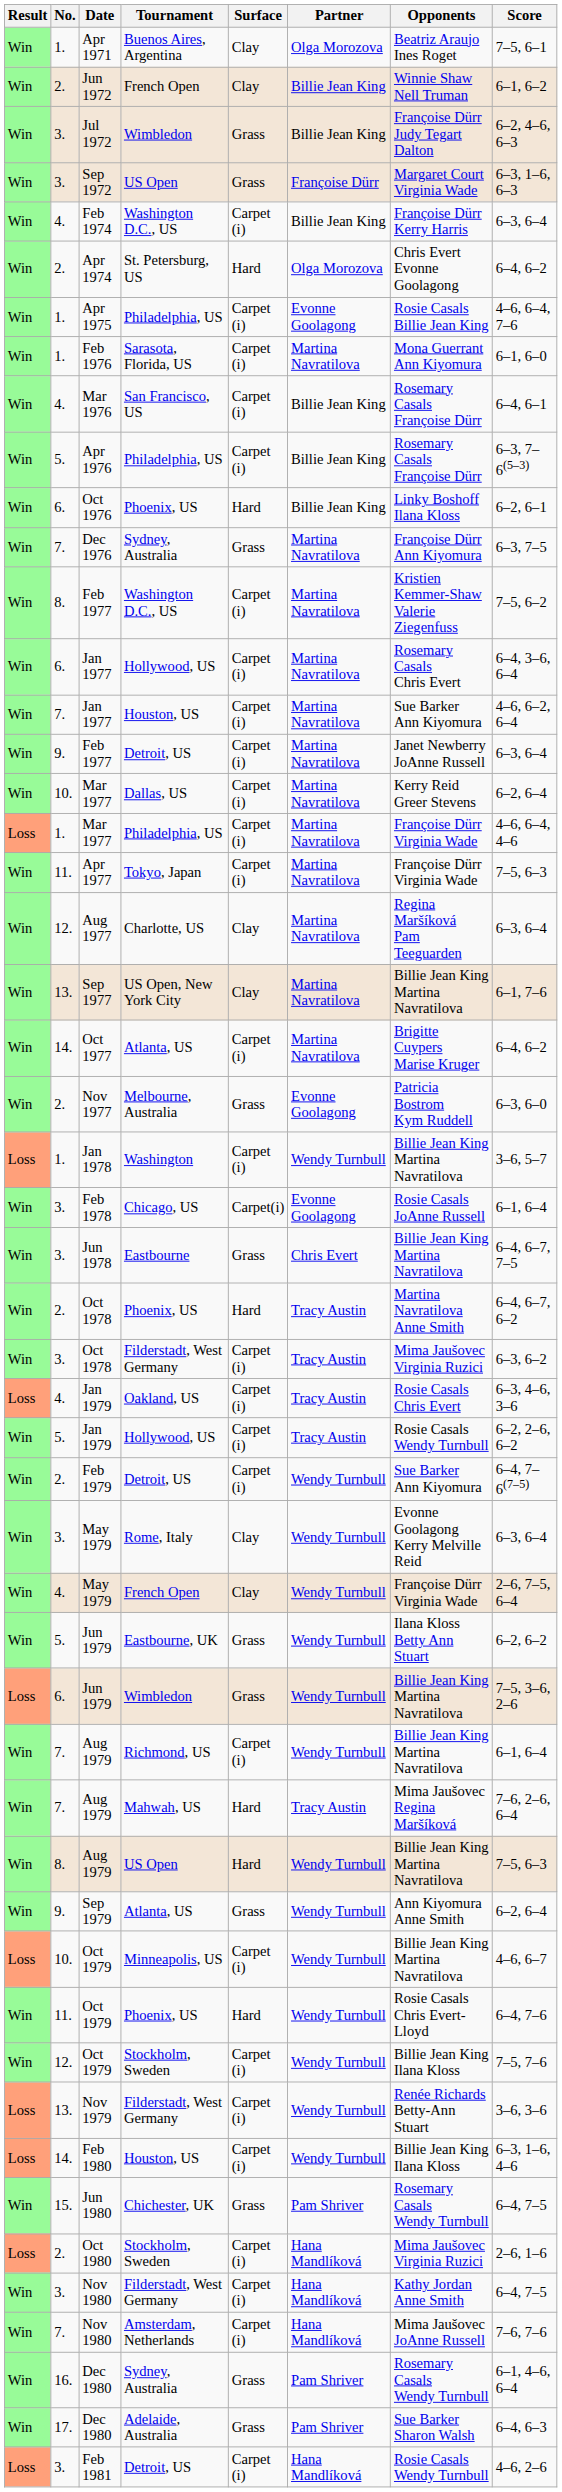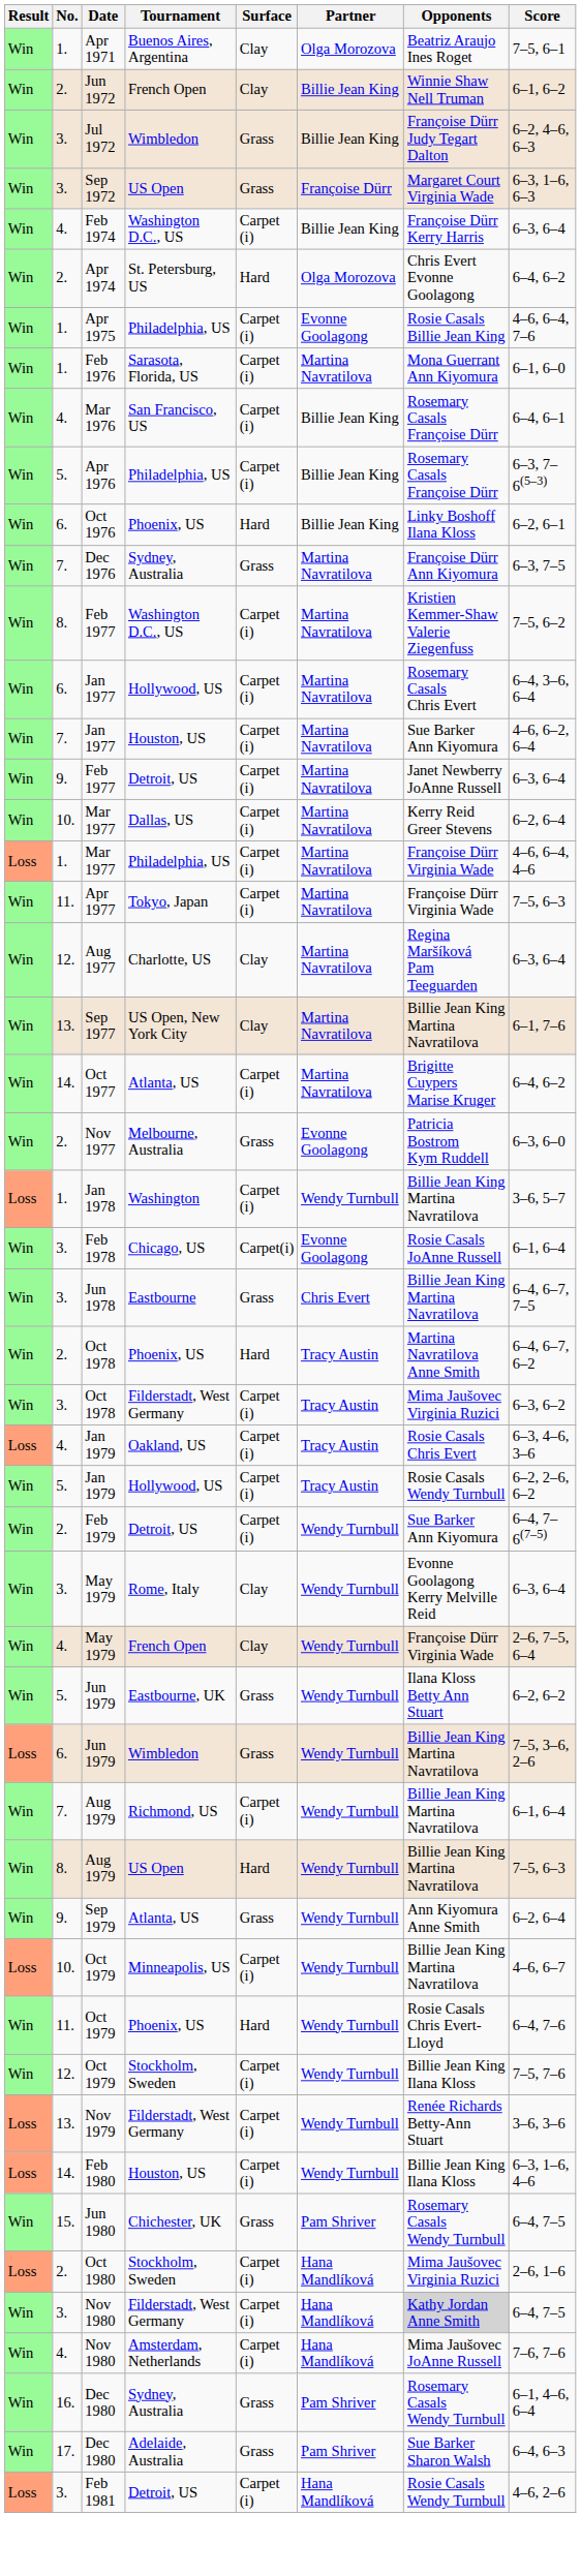 <table class="sortable wikitable">
 <tr>
 <th>Result</th>
 <th style="width:20px">No.</th>
 <th style="width:55px">Date</th>
 <th style="width:180px">Tournament</th>
 <th style="width:50px">Surface</th>
 <th style="width:180px">Partner</th>
 <th style="width:180px">Opponents</th>
 <th style="width:130px" class="unsortable">Score</th>
 </tr>
 <tr>
 <td style="background:#98fb98;">Win</td>
 <td>1.</td>
 <td>Apr 1971</td>
 <td><a href='#'>Buenos Aires</a>, Argentina</td>
 <td>Clay</td>
 <td> <a href='#'>Olga Morozova</a></td>
 <td> <a href='#'>Beatriz Araujo</a><br> Ines Roget</td>
 <td>7–5, 6–1</td>
 </tr>
 <tr style="background:#f3e6d7;">
 <td style="background:#98fb98;">Win</td>
 <td>2.</td>
 <td>Jun 1972</td>
 <td>French Open</td>
 <td>Clay</td>
 <td> <a href='#'>Billie Jean King</a></td>
 <td> <a href='#'>Winnie Shaw</a><br> <a href='#'>Nell Truman</a></td>
 <td>6–1, 6–2</td>
 </tr>
 <tr style="background:#f3e6d7;">
 <td style="background:#98fb98;">Win</td>
 <td>3.</td>
 <td>Jul 1972</td>
 <td><a href='#'>Wimbledon</a></td>
 <td>Grass</td>
 <td> Billie Jean King</td>
 <td> <a href='#'>Françoise Dürr</a><br> <a href='#'>Judy Tegart Dalton</a></td>
 <td>6–2, 4–6, 6–3</td>
 </tr>
 <tr style="background:#f3e6d7;">
 <td style="background:#98fb98;">Win</td>
 <td>3.</td>
 <td>Sep 1972</td>
 <td><a href='#'>US Open</a></td>
 <td>Grass</td>
 <td> <a href='#'>Françoise Dürr</a></td>
 <td> <a href='#'>Margaret Court</a><br> <a href='#'>Virginia Wade</a></td>
 <td>6–3, 1–6, 6–3</td>
 </tr>
 <tr>
 <td style="background:#98fb98;">Win</td>
 <td>4.</td>
 <td>Feb 1974</td>
 <td><a href='#'>Washington D.C.</a>, US</td>
 <td>Carpet (i)</td>
 <td> Billie Jean King</td>
 <td> <a href='#'>Françoise Dürr</a><br> <a href='#'>Kerry Harris</a></td>
 <td>6–3, 6–4</td>
 </tr>
 <tr>
 <td style="background:#98fb98;">Win</td>
 <td>2.</td>
 <td>Apr 1974</td>
 <td>St. Petersburg, US</td>
 <td>Hard</td>
 <td> <a href='#'>Olga Morozova</a></td>
 <td> Chris Evert<br> Evonne Goolagong</td>
 <td>6–4, 6–2</td>
 </tr>
 <tr>
 <td style="background:#98fb98;">Win</td>
 <td>1.</td>
 <td>Apr 1975</td>
 <td><a href='#'>Philadelphia</a>, US</td>
 <td>Carpet (i)</td>
 <td> <a href='#'>Evonne Goolagong</a></td>
 <td> <a href='#'>Rosie Casals</a> <br>  <a href='#'>Billie Jean King</a></td>
 <td>4–6, 6–4, 7–6</td>
 </tr>
 <tr>
 <td style="background:#98fb98;">Win</td>
 <td>1.</td>
 <td>Feb 1976</td>
 <td><a href='#'>Sarasota</a>, Florida, US</td>
 <td>Carpet (i)</td>
 <td> <a href='#'>Martina Navratilova</a></td>
 <td> <a href='#'>Mona Guerrant</a><br> <a href='#'>Ann Kiyomura</a></td>
 <td>6–1, 6–0</td>
 </tr>
 <tr>
 <td style="background:#98fb98;">Win</td>
 <td>4.</td>
 <td>Mar 1976</td>
 <td><a href='#'>San Francisco</a>, US</td>
 <td>Carpet (i)</td>
 <td> Billie Jean King</td>
 <td> <a href='#'>Rosemary Casals</a><br> <a href='#'>Françoise Dürr</a></td>
 <td>6–4, 6–1</td>
 </tr>
 <tr>
 <td style="background:#98fb98;">Win</td>
 <td>5.</td>
 <td>Apr 1976</td>
 <td><a href='#'>Philadelphia</a>, US</td>
 <td>Carpet (i)</td>
 <td> Billie Jean King</td>
 <td> <a href='#'>Rosemary Casals</a><br> <a href='#'>Françoise Dürr</a></td>
 <td>6–3, 7–6<sup>(5–3)</sup></td>
 </tr>
 <tr>
 <td style="background:#98fb98;">Win</td>
 <td>6.</td>
 <td>Oct 1976</td>
 <td><a href='#'>Phoenix</a>, US</td>
 <td>Hard</td>
 <td> Billie Jean King</td>
 <td> <a href='#'>Linky Boshoff</a><br> <a href='#'>Ilana Kloss</a></td>
 <td>6–2, 6–1</td>
 </tr>
 <tr>
 <td style="background:#98fb98;">Win</td>
 <td>7.</td>
 <td>Dec 1976</td>
 <td><a href='#'>Sydney</a>, Australia</td>
 <td>Grass</td>
 <td> <a href='#'>Martina Navratilova</a></td>
 <td> <a href='#'>Françoise Dürr</a><br> <a href='#'>Ann Kiyomura</a></td>
 <td>6–3, 7–5</td>
 </tr>
 <tr>
 <td style="background:#98fb98;">Win</td>
 <td>8.</td>
 <td>Feb 1977</td>
 <td><a href='#'>Washington D.C.</a>, US</td>
 <td>Carpet (i)</td>
 <td> <a href='#'>Martina Navratilova</a></td>
 <td> <a href='#'>Kristien Kemmer-Shaw</a><br> <a href='#'>Valerie Ziegenfuss</a></td>
 <td>7–5, 6–2</td>
 </tr>
 <tr>
 <td style="background:#98fb98;">Win</td>
 <td>6.</td>
 <td>Jan 1977</td>
 <td><a href='#'>Hollywood</a>, US</td>
 <td>Carpet (i)</td>
 <td> <a href='#'>Martina Navratilova</a></td>
 <td> <a href='#'>Rosemary Casals</a><br> Chris Evert</td>
 <td>6–4, 3–6, 6–4</td>
 </tr>
 <tr>
 <td style="background:#98fb98;">Win</td>
 <td>7.</td>
 <td>Jan 1977</td>
 <td><a href='#'>Houston</a>, US</td>
 <td>Carpet (i)</td>
 <td> <a href='#'>Martina Navratilova</a></td>
 <td> Sue Barker<br> Ann Kiyomura</td>
 <td>4–6, 6–2, 6–4</td>
 </tr>
 <tr>
 <td style="background:#98fb98;">Win</td>
 <td>9.</td>
 <td>Feb 1977</td>
 <td><a href='#'>Detroit</a>, US</td>
 <td>Carpet (i)</td>
 <td> <a href='#'>Martina Navratilova</a></td>
 <td> Janet Newberry<br> JoAnne Russell</td>
 <td>6–3, 6–4</td>
 </tr>
 <tr>
 <td style="background:#98fb98;">Win</td>
 <td>10.</td>
 <td>Mar 1977</td>
 <td><a href='#'>Dallas</a>, US</td>
 <td>Carpet (i)</td>
 <td> <a href='#'>Martina Navratilova</a></td>
 <td> Kerry Reid<br> Greer Stevens</td>
 <td>6–2, 6–4</td>
 </tr>
 <tr>
 <td style="background:#ffa07a;">Loss</td>
 <td>1.</td>
 <td>Mar 1977</td>
 <td><a href='#'>Philadelphia</a>, US</td>
 <td>Carpet (i)</td>
 <td> <a href='#'>Martina Navratilova</a></td>
 <td> <a href='#'>Françoise Dürr</a><br> <a href='#'>Virginia Wade</a></td>
 <td>4–6, 6–4, 4–6</td>
 </tr>
 <tr>
 <td style="background:#98fb98;">Win</td>
 <td>11.</td>
 <td>Apr 1977</td>
 <td><a href='#'>Tokyo</a>, Japan</td>
 <td>Carpet (i)</td>
 <td> <a href='#'>Martina Navratilova</a></td>
 <td> Françoise Dürr<br> Virginia Wade</td>
 <td>7–5, 6–3</td>
 </tr>
 <tr>
 <td style="background:#98fb98;">Win</td>
 <td>12.</td>
 <td>Aug 1977</td>
 <td>Charlotte, US</td>
 <td>Clay</td>
 <td> <a href='#'>Martina Navratilova</a></td>
 <td> <a href='#'>Regina Maršíková</a><br> <a href='#'>Pam Teeguarden</a></td>
 <td>6–3, 6–4</td>
 </tr>
 <tr style="background:#f3e6d7;">
 <td style="background:#98fb98;">Win</td>
 <td>13.</td>
 <td>Sep 1977</td>
 <td>US Open, New York City</td>
 <td>Clay</td>
 <td> <a href='#'>Martina Navratilova</a></td>
 <td> Billie Jean King <br>  Martina Navratilova</td>
 <td>6–1, 7–6</td>
 </tr>
 <tr>
 <td style="background:#98fb98;">Win</td>
 <td>14.</td>
 <td>Oct 1977</td>
 <td><a href='#'>Atlanta</a>, US</td>
 <td>Carpet (i)</td>
 <td> <a href='#'>Martina Navratilova</a></td>
 <td> <a href='#'>Brigitte Cuypers</a><br> <a href='#'>Marise Kruger</a></td>
 <td>6–4, 6–2</td>
 </tr>
 <tr>
 <td style="background:#98fb98;">Win</td>
 <td>2.</td>
 <td>Nov 1977</td>
 <td><a href='#'>Melbourne</a>, Australia</td>
 <td>Grass</td>
 <td> <a href='#'>Evonne Goolagong</a></td>
 <td> <a href='#'>Patricia Bostrom</a> <br>  <a href='#'>Kym Ruddell</a></td>
 <td>6–3, 6–0</td>
 </tr>
 <tr>
 <td style="background:#ffa07a;">Loss</td>
 <td>1.</td>
 <td>Jan 1978</td>
 <td><a href='#'>Washington</a></td>
 <td>Carpet (i)</td>
 <td> <a href='#'>Wendy Turnbull</a></td>
 <td> <a href='#'>Billie Jean King</a> <br>  Martina Navratilova</td>
 <td>3–6, 5–7</td>
 </tr>
 <tr>
 <td style="background:#98fb98;">Win</td>
 <td>3.</td>
 <td>Feb 1978</td>
 <td><a href='#'>Chicago</a>, US</td>
 <td>Carpet(i)</td>
 <td> <a href='#'>Evonne Goolagong</a></td>
 <td> <a href='#'>Rosie Casals</a> <br>  <a href='#'>JoAnne Russell</a></td>
 <td>6–1, 6–4</td>
 </tr>
 <tr>
 <td style="background:#98fb98;">Win</td>
 <td>3.</td>
 <td>Jun 1978</td>
 <td><a href='#'>Eastbourne</a></td>
 <td>Grass</td>
 <td> <a href='#'>Chris Evert</a></td>
 <td> <a href='#'>Billie Jean King</a> <br>  <a href='#'>Martina Navratilova</a></td>
 <td>6–4, 6–7, 7–5</td>
 </tr>
 <tr>
 <td style="background:#98fb98;">Win</td>
 <td>2.</td>
 <td>Oct 1978</td>
 <td><a href='#'>Phoenix</a>, US</td>
 <td>Hard</td>
 <td> <a href='#'>Tracy Austin</a></td>
 <td> <a href='#'>Martina Navratilova</a> <br>  <a href='#'>Anne Smith</a></td>
 <td>6–4, 6–7, 6–2</td>
 </tr>
 <tr>
 <td style="background:#98fb98;">Win</td>
 <td>3.</td>
 <td>Oct 1978</td>
 <td><a href='#'>Filderstadt</a>, West Germany</td>
 <td>Carpet (i)</td>
 <td> <a href='#'>Tracy Austin</a></td>
 <td> <a href='#'>Mima Jaušovec</a> <br>  <a href='#'>Virginia Ruzici</a></td>
 <td>6–3, 6–2</td>
 </tr>
 <tr>
 <td style="background:#ffa07a;">Loss</td>
 <td>4.</td>
 <td>Jan 1979</td>
 <td><a href='#'>Oakland</a>, US</td>
 <td>Carpet (i)</td>
 <td> <a href='#'>Tracy Austin</a></td>
 <td> <a href='#'>Rosie Casals</a> <br>  <a href='#'>Chris Evert</a></td>
 <td>6–3, 4–6, 3–6</td>
 </tr>
 <tr>
 <td style="background:#98fb98;">Win</td>
 <td>5.</td>
 <td>Jan 1979</td>
 <td><a href='#'>Hollywood</a>, US</td>
 <td>Carpet (i)</td>
 <td> <a href='#'>Tracy Austin</a></td>
 <td> Rosie Casals <br>  <a href='#'>Wendy Turnbull</a></td>
 <td>6–2, 2–6, 6–2</td>
 </tr>
 <tr>
 <td style="background:#98fb98;">Win</td>
 <td>2.</td>
 <td>Feb 1979</td>
 <td><a href='#'>Detroit</a>, US</td>
 <td>Carpet (i)</td>
 <td> <a href='#'>Wendy Turnbull</a></td>
 <td> <a href='#'>Sue Barker</a> <br>  Ann Kiyomura</td>
 <td>6–4, 7–6<sup>(7–5)</sup></td>
 </tr>
 <tr>
 <td style="background:#98fb98;">Win</td>
 <td>3.</td>
 <td>May 1979</td>
 <td><a href='#'>Rome</a>, Italy</td>
 <td>Clay</td>
 <td> <a href='#'>Wendy Turnbull</a></td>
 <td> Evonne Goolagong <br>  Kerry Melville Reid</td>
 <td>6–3, 6–4</td>
 </tr>
 <tr style="background:#f3e6d7;">
 <td style="background:#98fb98;">Win</td>
 <td>4.</td>
 <td>May 1979</td>
 <td><a href='#'>French Open</a></td>
 <td>Clay</td>
 <td> <a href='#'>Wendy Turnbull</a></td>
 <td> Françoise Dürr <br>  Virginia Wade</td>
 <td>2–6, 7–5, 6–4</td>
 </tr>
 <tr>
 <td style="background:#98fb98;">Win</td>
 <td>5.</td>
 <td>Jun 1979</td>
 <td><a href='#'>Eastbourne</a>, UK</td>
 <td>Grass</td>
 <td> <a href='#'>Wendy Turnbull</a></td>
 <td> Ilana Kloss <br>  <a href='#'>Betty Ann Stuart</a></td>
 <td>6–2, 6–2</td>
 </tr>
 <tr style="background:#f3e6d7;">
 <td style="background:#ffa07a;">Loss</td>
 <td>6.</td>
 <td>Jun 1979</td>
 <td><a href='#'>Wimbledon</a></td>
 <td>Grass</td>
 <td> <a href='#'>Wendy Turnbull</a></td>
 <td> <a href='#'>Billie Jean King</a> <br>  Martina Navratilova</td>
 <td>7–5, 3–6, 2–6</td>
 </tr>
 <tr>
 <td style="background:#98fb98;">Win</td>
 <td>7.</td>
 <td>Aug 1979</td>
 <td><a href='#'>Richmond</a>, US</td>
 <td>Carpet (i)</td>
 <td> <a href='#'>Wendy Turnbull</a></td>
 <td> <a href='#'>Billie Jean King</a> <br>  Martina Navratilova</td>
 <td>6–1, 6–4</td>
 </tr>
-<tr>
-<td style="background:#98fb98;">Win</td>
-<td>7.</td>
-<td>Aug 1979</td>
-<td><a href='#'>Mahwah</a>, US</td>
-<td>Hard</td>
-<td> <a href='#'>Tracy Austin</a></td>
-<td> Mima Jaušovec <br>  <a href='#'>Regina Maršíková</a></td>
-<td>7–6, 2–6, 6–4</td>
-</tr>
 <tr style="background:#f3e6d7;">
 <td style="background:#98fb98;">Win</td>
 <td>8.</td>
 <td>Aug 1979</td>
 <td><a href='#'>US Open</a></td>
 <td>Hard</td>
 <td> <a href='#'>Wendy Turnbull</a></td>
 <td> Billie Jean King <br>  Martina Navratilova</td>
 <td>7–5, 6–3</td>
 </tr>
 <tr>
 <td style="background:#98fb98;">Win</td>
 <td>9.</td>
 <td>Sep 1979</td>
 <td><a href='#'>Atlanta</a>, US</td>
 <td>Grass</td>
 <td> <a href='#'>Wendy Turnbull</a></td>
 <td> Ann Kiyomura <br>  Anne Smith</td>
 <td>6–2, 6–4</td>
 </tr>
 <tr>
 <td style="background:#ffa07a;">Loss</td>
 <td>10.</td>
 <td>Oct 1979</td>
 <td><a href='#'>Minneapolis</a>, US</td>
 <td>Carpet (i)</td>
 <td> <a href='#'>Wendy Turnbull</a></td>
 <td> Billie Jean King <br>  Martina Navratilova</td>
 <td>4–6, 6–7</td>
 </tr>
 <tr>
 <td style="background:#98fb98;">Win</td>
 <td>11.</td>
 <td>Oct 1979</td>
 <td><a href='#'>Phoenix</a>, US</td>
 <td>Hard</td>
 <td> <a href='#'>Wendy Turnbull</a></td>
 <td> Rosie Casals <br>  Chris Evert-Lloyd</td>
 <td>6–4, 7–6</td>
 </tr>
 <tr>
 <td style="background:#98fb98;">Win</td>
 <td>12.</td>
 <td>Oct 1979</td>
 <td><a href='#'>Stockholm</a>, Sweden</td>
 <td>Carpet (i)</td>
 <td> <a href='#'>Wendy Turnbull</a></td>
 <td> Billie Jean King <br>  Ilana Kloss</td>
 <td>7–5, 7–6</td>
 </tr>
 <tr>
 <td style="background:#ffa07a;">Loss</td>
 <td>13.</td>
 <td>Nov 1979</td>
 <td><a href='#'>Filderstadt</a>, West Germany</td>
 <td>Carpet (i)</td>
 <td> <a href='#'>Wendy Turnbull</a></td>
 <td> <a href='#'>Renée Richards</a><br> Betty-Ann Stuart</td>
 <td>3–6, 3–6</td>
 </tr>
 <tr>
 <td style="background:#ffa07a;">Loss</td>
 <td>14.</td>
 <td>Feb 1980</td>
 <td><a href='#'>Houston</a>, US</td>
 <td>Carpet (i)</td>
 <td> <a href='#'>Wendy Turnbull</a></td>
 <td> Billie Jean King <br>  Ilana Kloss</td>
 <td>6–3, 1–6, 4–6</td>
 </tr>
 <tr>
 <td style="background:#98fb98;">Win</td>
 <td>15.</td>
 <td>Jun 1980</td>
 <td><a href='#'>Chichester</a>, UK</td>
 <td>Grass</td>
 <td> <a href='#'>Pam Shriver</a></td>
 <td> <a href='#'>Rosemary Casals</a><br> <a href='#'>Wendy Turnbull</a></td>
 <td>6–4, 7–5</td>
 </tr>
 <tr>
 <td style="background:#ffa07a;">Loss</td>
 <td>2.</td>
 <td>Oct 1980</td>
 <td><a href='#'>Stockholm</a>, Sweden</td>
 <td>Carpet (i)</td>
 <td> <a href='#'>Hana Mandlíková</a></td>
 <td> <a href='#'>Mima Jaušovec</a> <br>  <a href='#'>Virginia Ruzici</a></td>
 <td>2–6, 1–6</td>
 </tr>
 <tr>
 <td style="background:#98fb98;">Win</td>
 <td>3.</td>
 <td>Nov 1980</td>
 <td><a href='#'>Filderstadt</a>, West Germany</td>
 <td>Carpet (i)</td>
 <td> <a href='#'>Hana Mandlíková</a></td>
-<td> <a href='#'>Kathy Jordan</a> <br>  <a href='#'>Anne Smith</a></td>
+<td style="background: lightgrey;"> <a href='#'>Kathy Jordan</a> <br>  <a href='#'>Anne Smith</a></td>
 <td>6–4, 7–5</td>
 </tr>
 <tr>
 <td style="background:#98fb98;">Win</td>
-<td>7.</td>
+<td>4.</td>
 <td>Nov 1980</td>
 <td><a href='#'>Amsterdam</a>, Netherlands</td>
 <td>Carpet (i)</td>
 <td> <a href='#'>Hana Mandlíková</a></td>
 <td> Mima Jaušovec <br>  <a href='#'>JoAnne Russell</a></td>
 <td>7–6, 7–6</td>
 </tr>
 <tr>
 <td style="background:#98fb98;">Win</td>
 <td>16.</td>
 <td>Dec 1980</td>
 <td><a href='#'>Sydney</a>, Australia</td>
 <td>Grass</td>
 <td> <a href='#'>Pam Shriver</a></td>
 <td> <a href='#'>Rosemary Casals</a><br> <a href='#'>Wendy Turnbull</a></td>
 <td>6–1, 4–6, 6–4</td>
 </tr>
 <tr>
 <td style="background:#98fb98;">Win</td>
 <td>17.</td>
 <td>Dec 1980</td>
 <td><a href='#'>Adelaide</a>, Australia</td>
 <td>Grass</td>
 <td> <a href='#'>Pam Shriver</a></td>
 <td> <a href='#'>Sue Barker</a><br> <a href='#'>Sharon Walsh</a></td>
 <td>6–4, 6–3</td>
 </tr>
 <tr>
 <td style="background:#ffa07a;">Loss</td>
 <td>3.</td>
 <td>Feb 1981</td>
 <td><a href='#'>Detroit</a>, US</td>
 <td>Carpet (i)</td>
 <td> <a href='#'>Hana Mandlíková</a></td>
 <td> <a href='#'>Rosie Casals</a> <br>  <a href='#'>Wendy Turnbull</a></td>
 <td>4–6, 2–6</td>
 </tr>
 </table>
